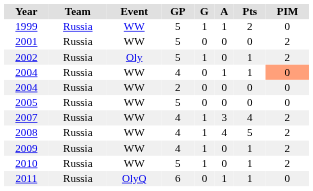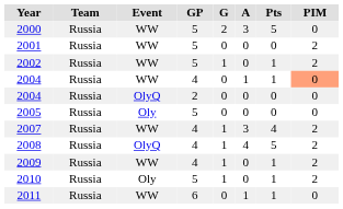 <table BORDER="0" CELLPADDING="2" CELLSPACING="0" width="35%">
 <tr ALIGN="center" bgcolor="#e0e0e0">
 <th>Year</th>
 <th>Team</th>
 <th>Event</th>
 <th>GP</th>
 <th>G</th>
 <th>A</th>
 <th>Pts</th>
 <th>PIM</th>
 </tr>
-<tr ALIGN="center">
-<td><a href='#'>1999</a></td>
-<td><a href='#'>Russia</a></td>
-<td><a href='#'>WW</a></td>
+<tr ALIGN="center" bgcolor="#f0f0f0">
+<td><a href='#'>2000</a></td>
+<td>Russia</td>
+<td>WW</td>
 <td>5</td>
-<td>1</td>
-<td>1</td>
 <td>2</td>
+<td>3</td>
+<td>5</td>
 <td>0</td>
 </tr>
 <tr ALIGN="center">
 <td><a href='#'>2001</a></td>
 <td>Russia</td>
 <td>WW</td>
 <td>5</td>
 <td>0</td>
 <td>0</td>
 <td>0</td>
 <td>2</td>
 </tr>
 <tr ALIGN="center" bgcolor="#f0f0f0">
 <td><a href='#'>2002</a></td>
 <td>Russia</td>
-<td><a href='#'>Oly</a></td>
+<td>WW</td>
 <td>5</td>
 <td>1</td>
 <td>0</td>
 <td>1</td>
 <td>2</td>
 </tr>
 <tr ALIGN="center">
 <td><a href='#'>2004</a></td>
 <td>Russia</td>
 <td>WW</td>
 <td>4</td>
 <td>0</td>
 <td>1</td>
 <td>1</td>
 <td style="background: lightsalmon;">0</td>
 </tr>
 <tr ALIGN="center" bgcolor="#f0f0f0">
 <td><a href='#'>2004</a></td>
 <td>Russia</td>
-<td>WW</td>
+<td><a href='#'>OlyQ</a></td>
 <td>2</td>
 <td>0</td>
 <td>0</td>
 <td>0</td>
 <td>0</td>
 </tr>
 <tr ALIGN="center">
 <td><a href='#'>2005</a></td>
 <td>Russia</td>
-<td>WW</td>
+<td><a href='#'>Oly</a></td>
 <td>5</td>
 <td>0</td>
 <td>0</td>
 <td>0</td>
 <td>0</td>
 </tr>
 <tr ALIGN="center" bgcolor="#f0f0f0">
 <td><a href='#'>2007</a></td>
 <td>Russia</td>
 <td>WW</td>
 <td>4</td>
 <td>1</td>
 <td>3</td>
 <td>4</td>
 <td>2</td>
 </tr>
 <tr ALIGN="center">
 <td><a href='#'>2008</a></td>
 <td>Russia</td>
-<td>WW</td>
+<td><a href='#'>OlyQ</a></td>
 <td>4</td>
 <td>1</td>
 <td>4</td>
 <td>5</td>
 <td>2</td>
 </tr>
 <tr ALIGN="center" bgcolor="#f0f0f0">
 <td><a href='#'>2009</a></td>
 <td>Russia</td>
 <td>WW</td>
 <td>4</td>
 <td>1</td>
 <td>0</td>
 <td>1</td>
 <td>2</td>
 </tr>
 <tr ALIGN="center">
 <td><a href='#'>2010</a></td>
 <td>Russia</td>
-<td>WW</td>
+<td>Oly</td>
 <td>5</td>
 <td>1</td>
 <td>0</td>
 <td>1</td>
 <td>2</td>
 </tr>
 <tr ALIGN="center" bgcolor="#f0f0f0">
 <td><a href='#'>2011</a></td>
 <td>Russia</td>
-<td><a href='#'>OlyQ</a></td>
+<td>WW</td>
 <td>6</td>
 <td>0</td>
 <td>1</td>
 <td>1</td>
 <td>0</td>
 </tr>
 </table>
